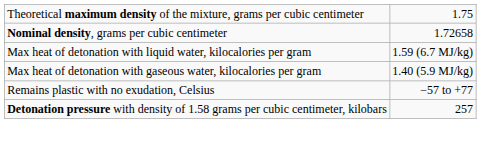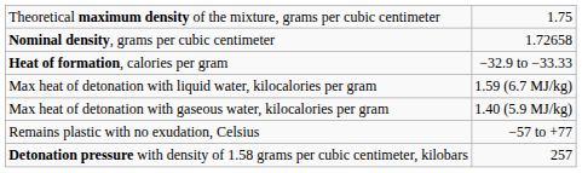 <table class="wikitable">
 <tr>
 <td>Theoretical <strong>maximum density</strong> of the mixture, grams per cubic centimeter</td>
 <td style="text-align:right;">1.75</td>
 </tr>
 <tr>
 <td><strong>Nominal density</strong>, grams per cubic centimeter</td>
 <td style="text-align:right;">1.72658</td>
+</tr>
+<tr>
+<td><strong>Heat of formation</strong>, calories per gram</td>
+<td style="text-align:right;">−32.9 to −33.33</td>
 </tr>
 <tr>
 <td>Max heat of detonation with liquid water, kilocalories per gram</td>
 <td style="text-align:right;">1.59 (6.7 MJ/kg)</td>
 </tr>
 <tr>
 <td>Max heat of detonation with gaseous water, kilocalories per gram</td>
 <td style="text-align:right;">1.40 (5.9 MJ/kg)</td>
 </tr>
 <tr>
 <td>Remains plastic with no exudation, Celsius</td>
 <td style="text-align:right;">−57 to +77</td>
 </tr>
 <tr>
 <td><strong>Detonation pressure</strong> with density of 1.58 grams per cubic centimeter, kilobars</td>
 <td style="text-align:right;">257</td>
 </tr>
 </table>
